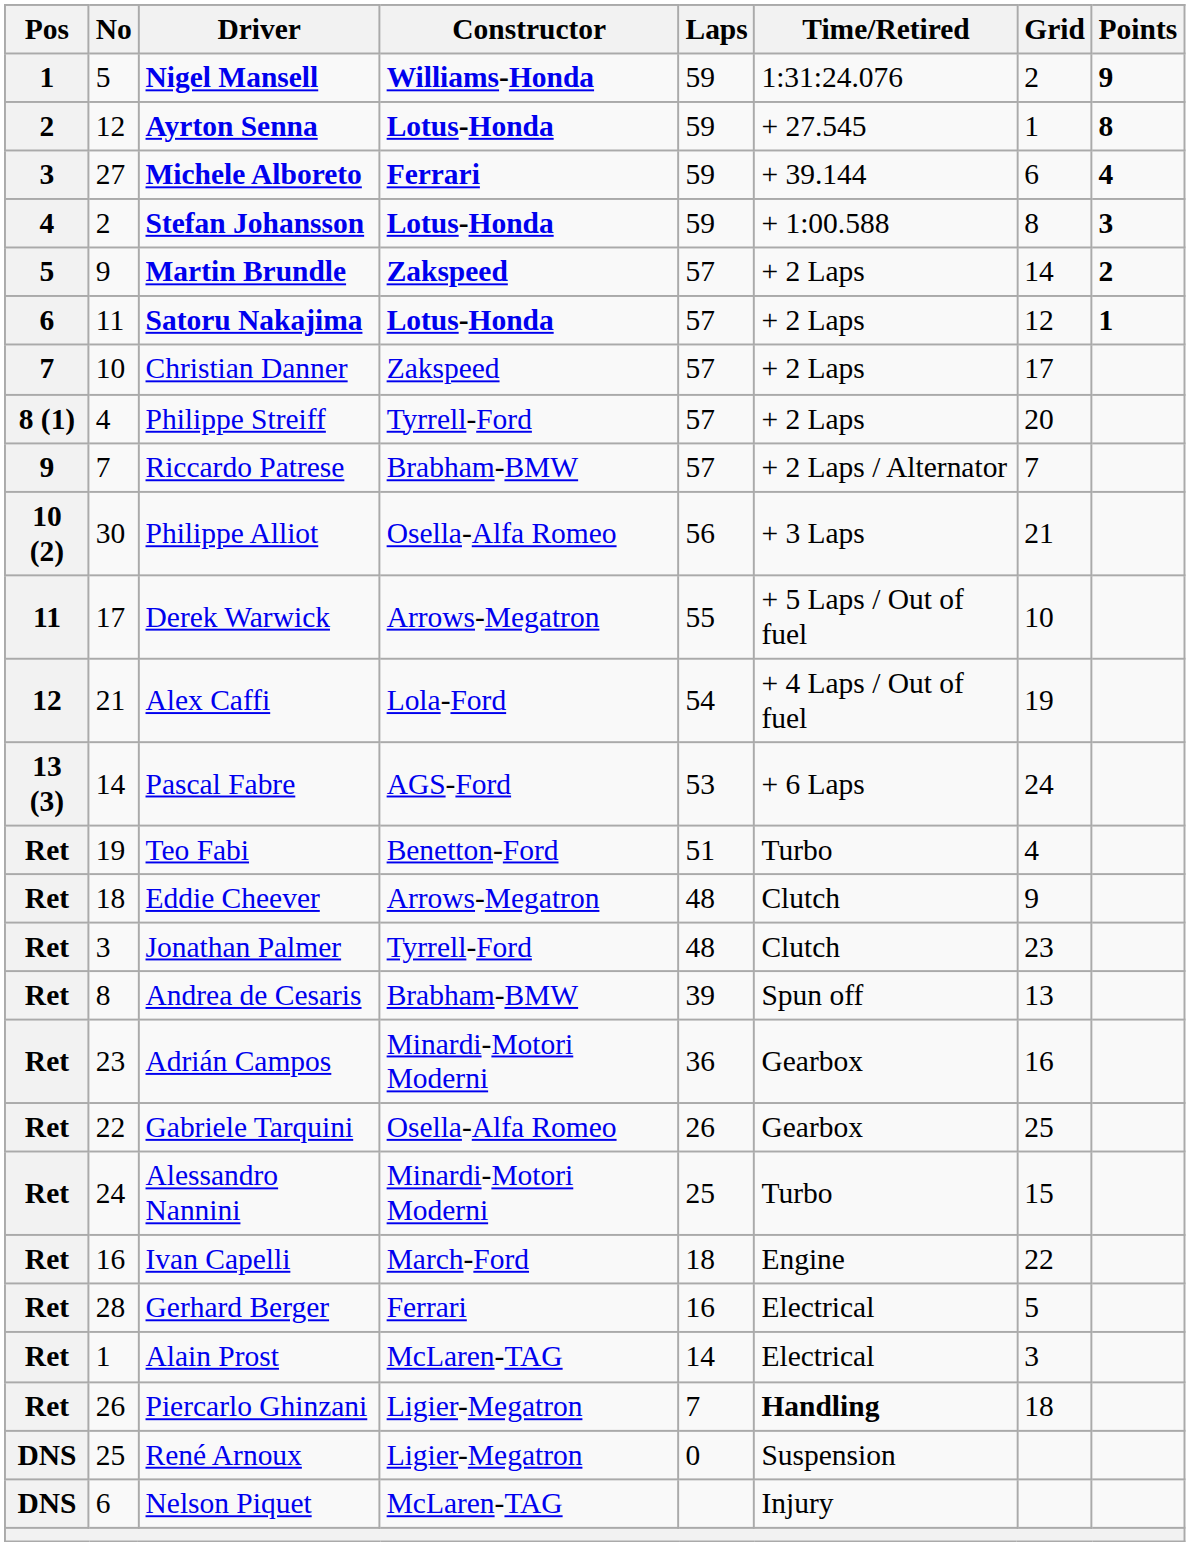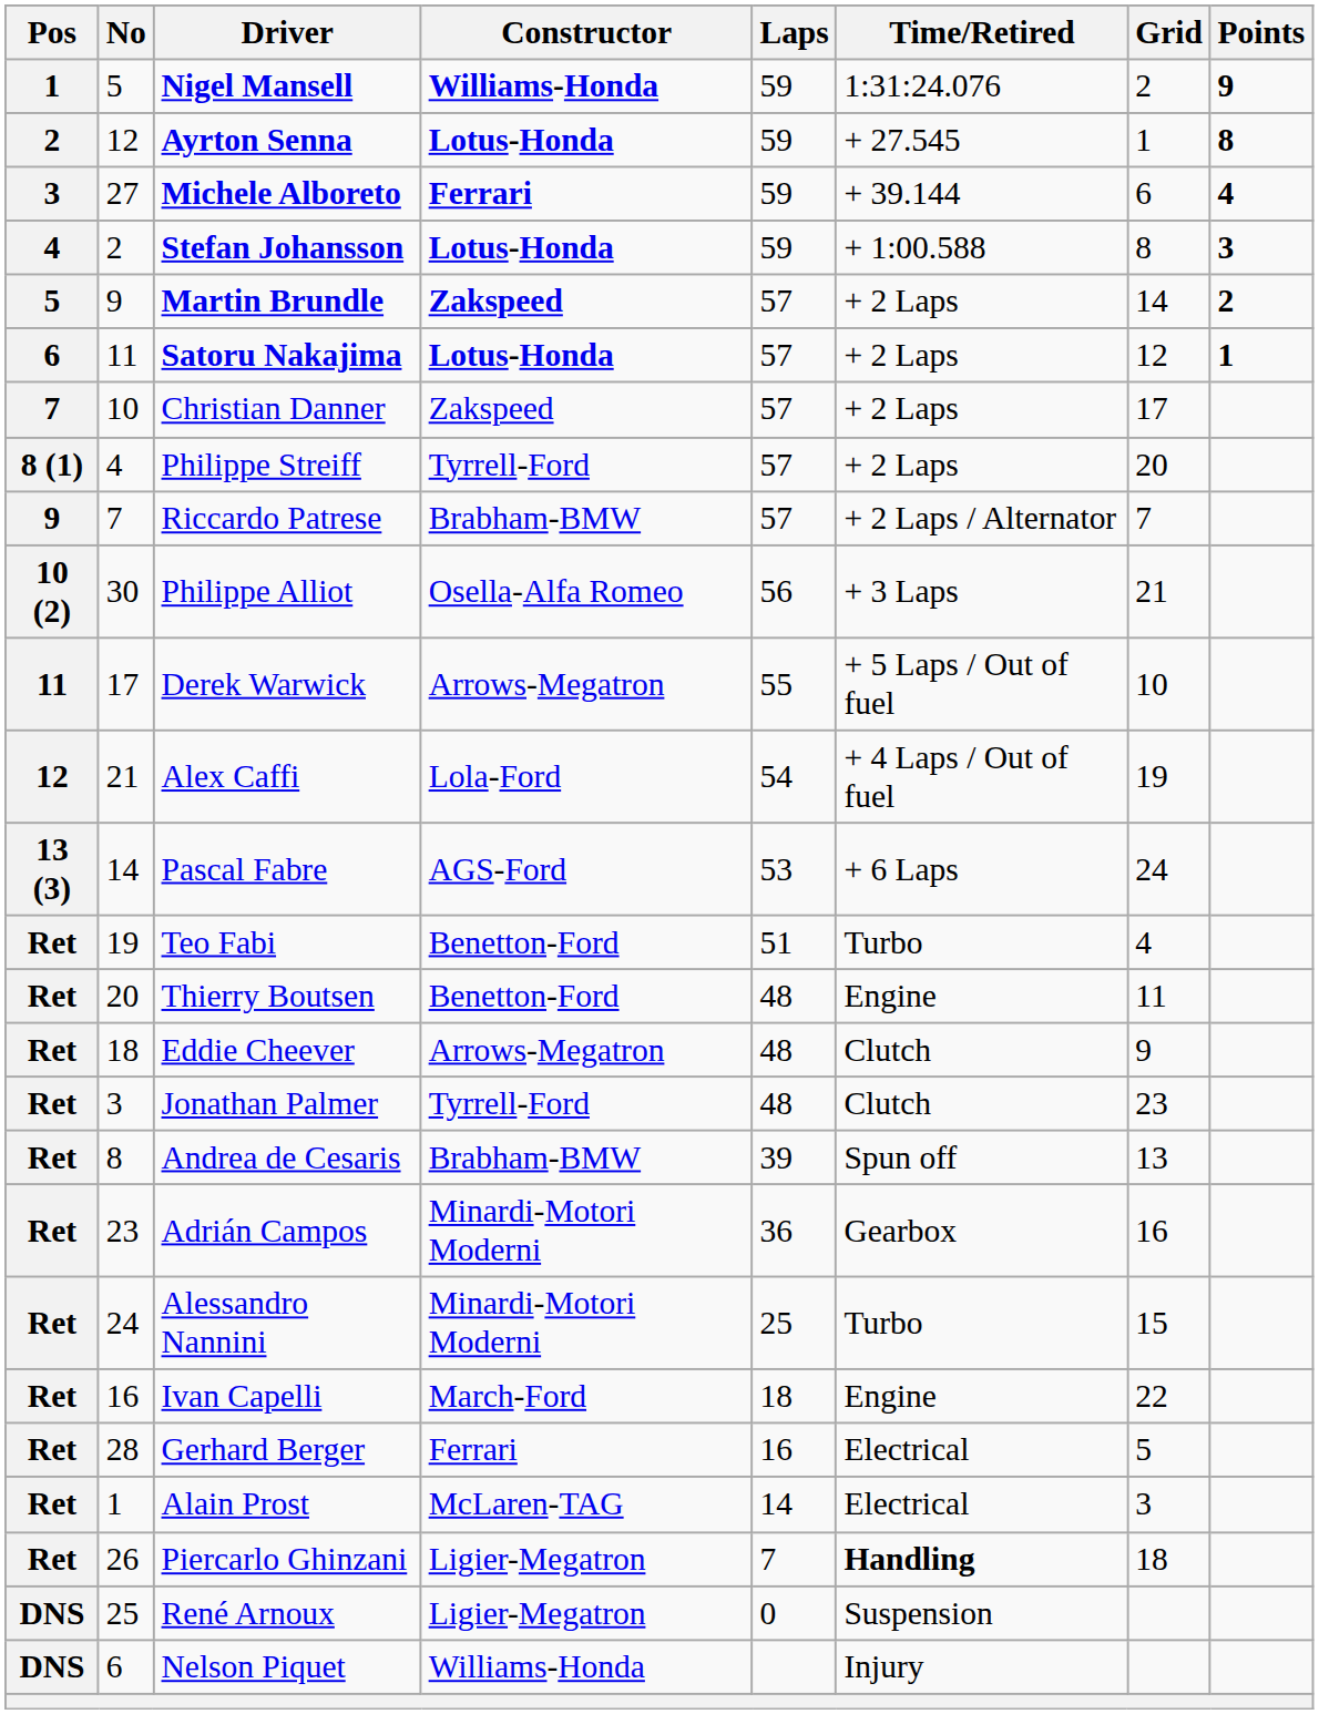 <table class="wikitable" style="font-size: 95%;">
 <tr>
 <th>Pos</th>
 <th>No</th>
 <th>Driver</th>
 <th>Constructor</th>
 <th>Laps</th>
 <th>Time/Retired</th>
 <th>Grid</th>
 <th>Points</th>
 </tr>
 <tr>
 <th>1</th>
 <td>5</td>
 <td> <strong><a href='#'>Nigel Mansell</a></strong></td>
 <td><strong><a href='#'>Williams</a>-<a href='#'>Honda</a></strong></td>
 <td>59</td>
 <td>1:31:24.076</td>
 <td>2</td>
 <td><strong>9</strong></td>
 </tr>
 <tr>
 <th>2</th>
 <td>12</td>
 <td> <strong><a href='#'>Ayrton Senna</a></strong></td>
 <td><strong><a href='#'>Lotus</a>-<a href='#'>Honda</a></strong></td>
 <td>59</td>
 <td>+ 27.545</td>
 <td>1</td>
 <td><strong>8</strong></td>
 </tr>
 <tr>
 <th>3</th>
 <td>27</td>
 <td> <strong><a href='#'>Michele Alboreto</a></strong></td>
 <td><strong><a href='#'>Ferrari</a></strong></td>
 <td>59</td>
 <td>+ 39.144</td>
 <td>6</td>
 <td><strong>4</strong></td>
 </tr>
 <tr>
 <th>4</th>
 <td>2</td>
 <td> <strong><a href='#'>Stefan Johansson</a></strong></td>
 <td><strong><a href='#'>Lotus</a>-<a href='#'>Honda</a></strong></td>
 <td>59</td>
 <td>+ 1:00.588</td>
 <td>8</td>
 <td><strong>3</strong></td>
 </tr>
 <tr>
 <th>5</th>
 <td>9</td>
 <td> <strong><a href='#'>Martin Brundle</a></strong></td>
 <td><strong><a href='#'>Zakspeed</a></strong></td>
 <td>57</td>
 <td>+ 2 Laps</td>
 <td>14</td>
 <td><strong>2</strong></td>
 </tr>
 <tr>
 <th>6</th>
 <td>11</td>
 <td> <strong><a href='#'>Satoru Nakajima</a></strong></td>
 <td><strong><a href='#'>Lotus</a>-<a href='#'>Honda</a></strong></td>
 <td>57</td>
 <td>+ 2 Laps</td>
 <td>12</td>
 <td><strong>1</strong></td>
 </tr>
 <tr>
 <th>7</th>
 <td>10</td>
 <td> <a href='#'>Christian Danner</a></td>
 <td><a href='#'>Zakspeed</a></td>
 <td>57</td>
 <td>+ 2 Laps</td>
 <td>17</td>
 <td> </td>
 </tr>
 <tr>
 <th>8 (1)</th>
 <td>4</td>
 <td> <a href='#'>Philippe Streiff</a></td>
 <td><a href='#'>Tyrrell</a>-<a href='#'>Ford</a></td>
 <td>57</td>
 <td>+ 2 Laps</td>
 <td>20</td>
 <td> </td>
 </tr>
 <tr>
 <th>9</th>
 <td>7</td>
 <td> <a href='#'>Riccardo Patrese</a></td>
 <td><a href='#'>Brabham</a>-<a href='#'>BMW</a></td>
 <td>57</td>
 <td>+ 2 Laps / Alternator</td>
 <td>7</td>
 <td> </td>
 </tr>
 <tr>
 <th>10 (2)</th>
 <td>30</td>
 <td> <a href='#'>Philippe Alliot</a></td>
 <td><a href='#'>Osella</a>-<a href='#'>Alfa Romeo</a></td>
 <td>56</td>
 <td>+ 3 Laps</td>
 <td>21</td>
 <td> </td>
 </tr>
 <tr>
 <th>11</th>
 <td>17</td>
 <td> <a href='#'>Derek Warwick</a></td>
 <td><a href='#'>Arrows</a>-<a href='#'>Megatron</a></td>
 <td>55</td>
 <td>+ 5 Laps / Out of fuel</td>
 <td>10</td>
 <td> </td>
 </tr>
 <tr>
 <th>12</th>
 <td>21</td>
 <td> <a href='#'>Alex Caffi</a></td>
 <td><a href='#'>Lola</a>-<a href='#'>Ford</a></td>
 <td>54</td>
 <td>+ 4 Laps / Out of fuel</td>
 <td>19</td>
 <td> </td>
 </tr>
 <tr>
 <th>13 (3)</th>
 <td>14</td>
 <td> <a href='#'>Pascal Fabre</a></td>
 <td><a href='#'>AGS</a>-<a href='#'>Ford</a></td>
 <td>53</td>
 <td>+ 6 Laps</td>
 <td>24</td>
 <td> </td>
 </tr>
 <tr>
 <th>Ret</th>
 <td>19</td>
 <td> <a href='#'>Teo Fabi</a></td>
 <td><a href='#'>Benetton</a>-<a href='#'>Ford</a></td>
 <td>51</td>
 <td>Turbo</td>
 <td>4</td>
 <td> </td>
 </tr>
 <tr>
 <th>Ret</th>
+<td>20</td>
+<td> <a href='#'>Thierry Boutsen</a></td>
+<td><a href='#'>Benetton</a>-<a href='#'>Ford</a></td>
+<td>48</td>
+<td>Engine</td>
+<td>11</td>
+<td> </td>
+</tr>
+<tr>
+<th>Ret</th>
 <td>18</td>
 <td> <a href='#'>Eddie Cheever</a></td>
 <td><a href='#'>Arrows</a>-<a href='#'>Megatron</a></td>
 <td>48</td>
 <td>Clutch</td>
 <td>9</td>
 <td> </td>
 </tr>
 <tr>
 <th>Ret</th>
 <td>3</td>
 <td> <a href='#'>Jonathan Palmer</a></td>
 <td><a href='#'>Tyrrell</a>-<a href='#'>Ford</a></td>
 <td>48</td>
 <td>Clutch</td>
 <td>23</td>
 <td> </td>
 </tr>
 <tr>
 <th>Ret</th>
 <td>8</td>
 <td> <a href='#'>Andrea de Cesaris</a></td>
 <td><a href='#'>Brabham</a>-<a href='#'>BMW</a></td>
 <td>39</td>
 <td>Spun off</td>
 <td>13</td>
 <td> </td>
 </tr>
 <tr>
 <th>Ret</th>
 <td>23</td>
 <td> <a href='#'>Adrián Campos</a></td>
 <td><a href='#'>Minardi</a>-<a href='#'>Motori Moderni</a></td>
 <td>36</td>
 <td>Gearbox</td>
 <td>16</td>
-<td> </td>
-</tr>
-<tr>
-<th>Ret</th>
-<td>22</td>
-<td> <a href='#'>Gabriele Tarquini</a></td>
-<td><a href='#'>Osella</a>-<a href='#'>Alfa Romeo</a></td>
-<td>26</td>
-<td>Gearbox</td>
-<td>25</td>
 <td> </td>
 </tr>
 <tr>
 <th>Ret</th>
 <td>24</td>
 <td> <a href='#'>Alessandro Nannini</a></td>
 <td><a href='#'>Minardi</a>-<a href='#'>Motori Moderni</a></td>
 <td>25</td>
 <td>Turbo</td>
 <td>15</td>
 <td> </td>
 </tr>
 <tr>
 <th>Ret</th>
 <td>16</td>
 <td> <a href='#'>Ivan Capelli</a></td>
 <td><a href='#'>March</a>-<a href='#'>Ford</a></td>
 <td>18</td>
 <td>Engine</td>
 <td>22</td>
 <td> </td>
 </tr>
 <tr>
 <th>Ret</th>
 <td>28</td>
 <td> <a href='#'>Gerhard Berger</a></td>
 <td><a href='#'>Ferrari</a></td>
 <td>16</td>
 <td>Electrical</td>
 <td>5</td>
 <td> </td>
 </tr>
 <tr>
 <th>Ret</th>
 <td>1</td>
 <td> <a href='#'>Alain Prost</a></td>
 <td><a href='#'>McLaren</a>-<a href='#'>TAG</a></td>
 <td>14</td>
 <td>Electrical</td>
 <td>3</td>
 <td> </td>
 </tr>
 <tr>
 <th>Ret</th>
 <td>26</td>
 <td> <a href='#'>Piercarlo Ghinzani</a></td>
 <td><a href='#'>Ligier</a>-<a href='#'>Megatron</a></td>
 <td>7</td>
 <td><strong>Handling</strong></td>
 <td>18</td>
 <td> </td>
 </tr>
 <tr>
 <th>DNS</th>
 <td>25</td>
 <td> <a href='#'>René Arnoux</a></td>
 <td><a href='#'>Ligier</a>-<a href='#'>Megatron</a></td>
 <td>0</td>
 <td>Suspension</td>
 <td> </td>
 <td> </td>
 </tr>
 <tr>
 <th>DNS</th>
 <td>6</td>
 <td> <a href='#'>Nelson Piquet</a></td>
-<td><a href='#'>McLaren</a>-<a href='#'>TAG</a></td>
+<td><a href='#'>Williams</a>-<a href='#'>Honda</a></td>
 <td> </td>
 <td>Injury</td>
 <td></td>
 <td> </td>
 </tr>
 <tr>
 <th colspan="8"></th>
 </tr>
 </table>
